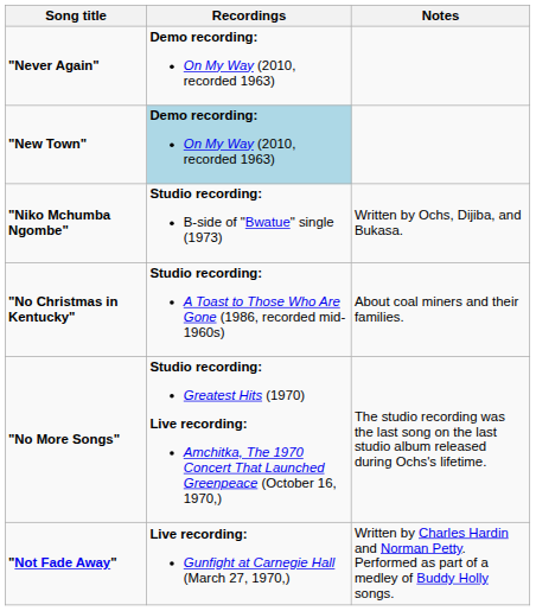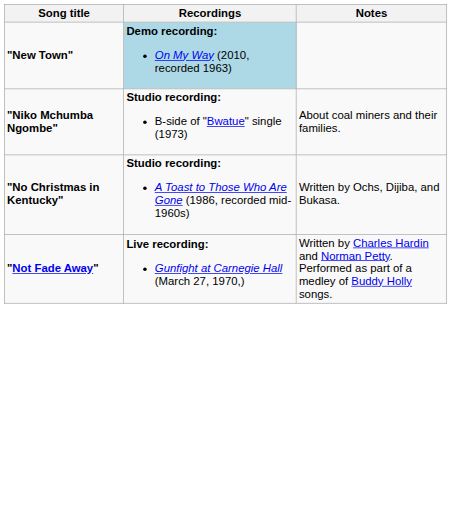 <table class="wikitable" width="100%">
 <tr>
 <th width="27%">Song title</th>
 <th width="39%">Recordings</th>
 <th width="34%">Notes</th>
-</tr>
-<tr>
-<td><strong>"Never Again"</strong></td>
-<td><strong>Demo recording:</strong><br><ul><li><em><a href='#'>On My Way</a></em> (2010, recorded 1963)</li></ul></td>
-<td></td>
 </tr>
 <tr>
 <td><strong>"New Town"</strong></td>
 <td style="background: lightblue;"><strong>Demo recording:</strong><br><ul><li><em><a href='#'>On My Way</a></em> (2010, recorded 1963)</li></ul></td>
 <td></td>
 </tr>
 <tr>
 <td><strong>"Niko Mchumba Ngombe"</strong></td>
 <td><strong>Studio recording:</strong><br><ul><li>B-side of "<a href='#'>Bwatue</a>" single (1973)</li></ul></td>
-<td>Written by Ochs, Dijiba, and Bukasa.</td>
+<td>About coal miners and their families.</td>
 </tr>
 <tr>
 <td><strong>"No Christmas in Kentucky"</strong></td>
 <td><strong>Studio recording:</strong><br><ul><li><em><a href='#'>A Toast to Those Who Are Gone</a></em> (1986, recorded mid-1960s)</li></ul></td>
-<td>About coal miners and their families.</td>
-</tr>
-<tr>
-<td><strong>"No More Songs"</strong></td>
-<td><strong>Studio recording:</strong><br><ul><li><em><a href='#'>Greatest Hits</a></em> (1970)</li></ul><strong>Live recording:</strong><ul><li><em><a href='#'>Amchitka, The 1970 Concert That Launched Greenpeace</a></em> (October 16, 1970,)</li></ul></td>
-<td>The studio recording was the last song on the last studio album released during Ochs's lifetime.</td>
+<td>Written by Ochs, Dijiba, and Bukasa.</td>
 </tr>
 <tr>
 <td><strong>"<a href='#'>Not Fade Away</a>"</strong></td>
 <td><strong>Live recording:</strong><br><ul><li><em><a href='#'>Gunfight at Carnegie Hall</a></em> (March 27, 1970,)</li></ul></td>
 <td>Written by <a href='#'>Charles Hardin</a> and <a href='#'>Norman Petty</a>.<br>Performed as part of a medley of <a href='#'>Buddy Holly</a> songs.</td>
 </tr>
 </table>
